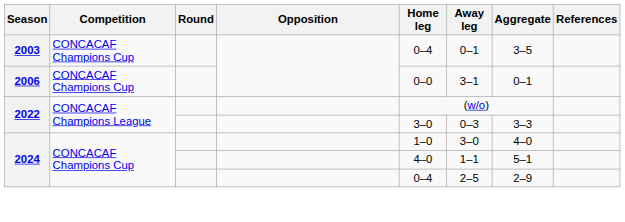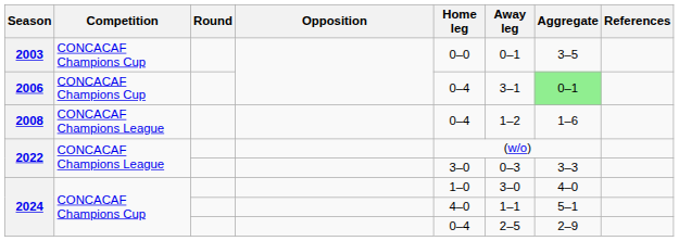 <table class="wikitable sortable plainrowheaders">
 <tr>
 <th scope="col">Season</th>
 <th scope="col">Competition</th>
 <th scope="col">Round</th>
 <th scope="col" style="width: 250px;">Opposition</th>
 <th scope="col">Home leg</th>
 <th scope="col">Away leg</th>
 <th scope="col">Aggregate</th>
 <th scope="col">References</th>
 </tr>
 <tr>
 <th scope = "row"><a href='#'>2003</a></th>
 <td><a href='#'>CONCACAF Champions Cup</a></td>
 <td></td>
 <td rowspan=2></td>
-<td align=center>0–4</td>
+<td align=center>0–0</td>
 <td align=center>0–1</td>
 <td align=center>3–5</td>
 <td align=center></td>
 </tr>
 <tr>
 <th scope = "row"><a href='#'>2006</a></th>
 <td><a href='#'>CONCACAF Champions Cup</a></td>
 <td></td>
-<td align=center>0–0</td>
+<td align=center>0–4</td>
 <td align=center>3–1</td>
-<td align=center>0–1</td>
+<td align=center style="background: lightgreen;">0–1</td>
+<td align=center></td>
+</tr>
+<tr>
+<th scope = "row"><a href='#'>2008</a></th>
+<td><a href='#'>CONCACAF Champions League</a></td>
+<td></td>
+<td></td>
+<td align=center>0–4</td>
+<td align=center>1–2</td>
+<td align=center>1–6</td>
 <td align=center></td>
 </tr>
 <tr>
 <th scope = "row" rowspan=2><a href='#'>2022</a></th>
 <td rowspan=2><a href='#'>CONCACAF Champions League</a></td>
 <td></td>
 <td></td>
 <td colspan=3 align=center>(<a href='#'>w/o</a>)</td>
 <td align=center></td>
 </tr>
 <tr>
 <td></td>
 <td></td>
 <td align=center>3–0</td>
 <td align=center>0–3</td>
 <td align=center>3–3 </td>
 <td align=center></td>
 </tr>
 <tr>
 <th scope = "row" rowspan=3><a href='#'>2024</a></th>
 <td rowspan=3><a href='#'>CONCACAF Champions Cup</a></td>
 <td></td>
 <td></td>
 <td align=center>1–0</td>
 <td align=center>3–0</td>
 <td align=center>4–0</td>
 <td align=center></td>
 </tr>
 <tr>
 <td></td>
 <td></td>
 <td align=center>4–0</td>
 <td align=center>1–1</td>
 <td align=center>5–1</td>
 <td align=center></td>
 </tr>
 <tr>
 <td></td>
 <td></td>
 <td align=center>0–4</td>
 <td align=center>2–5</td>
 <td align=center>2–9</td>
 <td align=center></td>
 </tr>
 </table>
